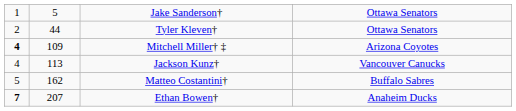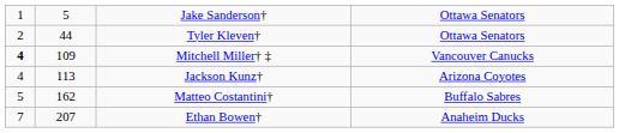 <table class="wikitable" width="60%">
 <tr align="center" bgcolor="">
 <td>1</td>
 <td>5</td>
 <td><a href='#'>Jake Sanderson</a>†</td>
 <td><a href='#'>Ottawa Senators</a></td>
 </tr>
 <tr align="center" bgcolor="">
 <td>2</td>
 <td>44</td>
 <td><a href='#'>Tyler Kleven</a>†</td>
 <td><a href='#'>Ottawa Senators</a></td>
 </tr>
 <tr align="center" bgcolor="">
 <td><strong>4</strong></td>
 <td>109</td>
 <td><a href='#'>Mitchell Miller</a>† ‡</td>
-<td><a href='#'>Arizona Coyotes</a></td>
+<td><a href='#'>Vancouver Canucks</a></td>
 </tr>
 <tr align="center" bgcolor="">
 <td>4</td>
 <td>113</td>
 <td><a href='#'>Jackson Kunz</a>†</td>
-<td><a href='#'>Vancouver Canucks</a></td>
+<td><a href='#'>Arizona Coyotes</a></td>
 </tr>
 <tr align="center" bgcolor="">
 <td>5</td>
 <td>162</td>
 <td><a href='#'>Matteo Costantini</a>†</td>
 <td><a href='#'>Buffalo Sabres</a></td>
 </tr>
 <tr align="center" bgcolor="">
-<td><strong>7</strong></td>
+<td>7</td>
 <td>207</td>
 <td><a href='#'>Ethan Bowen</a>†</td>
 <td><a href='#'>Anaheim Ducks</a></td>
 </tr>
 </table>
